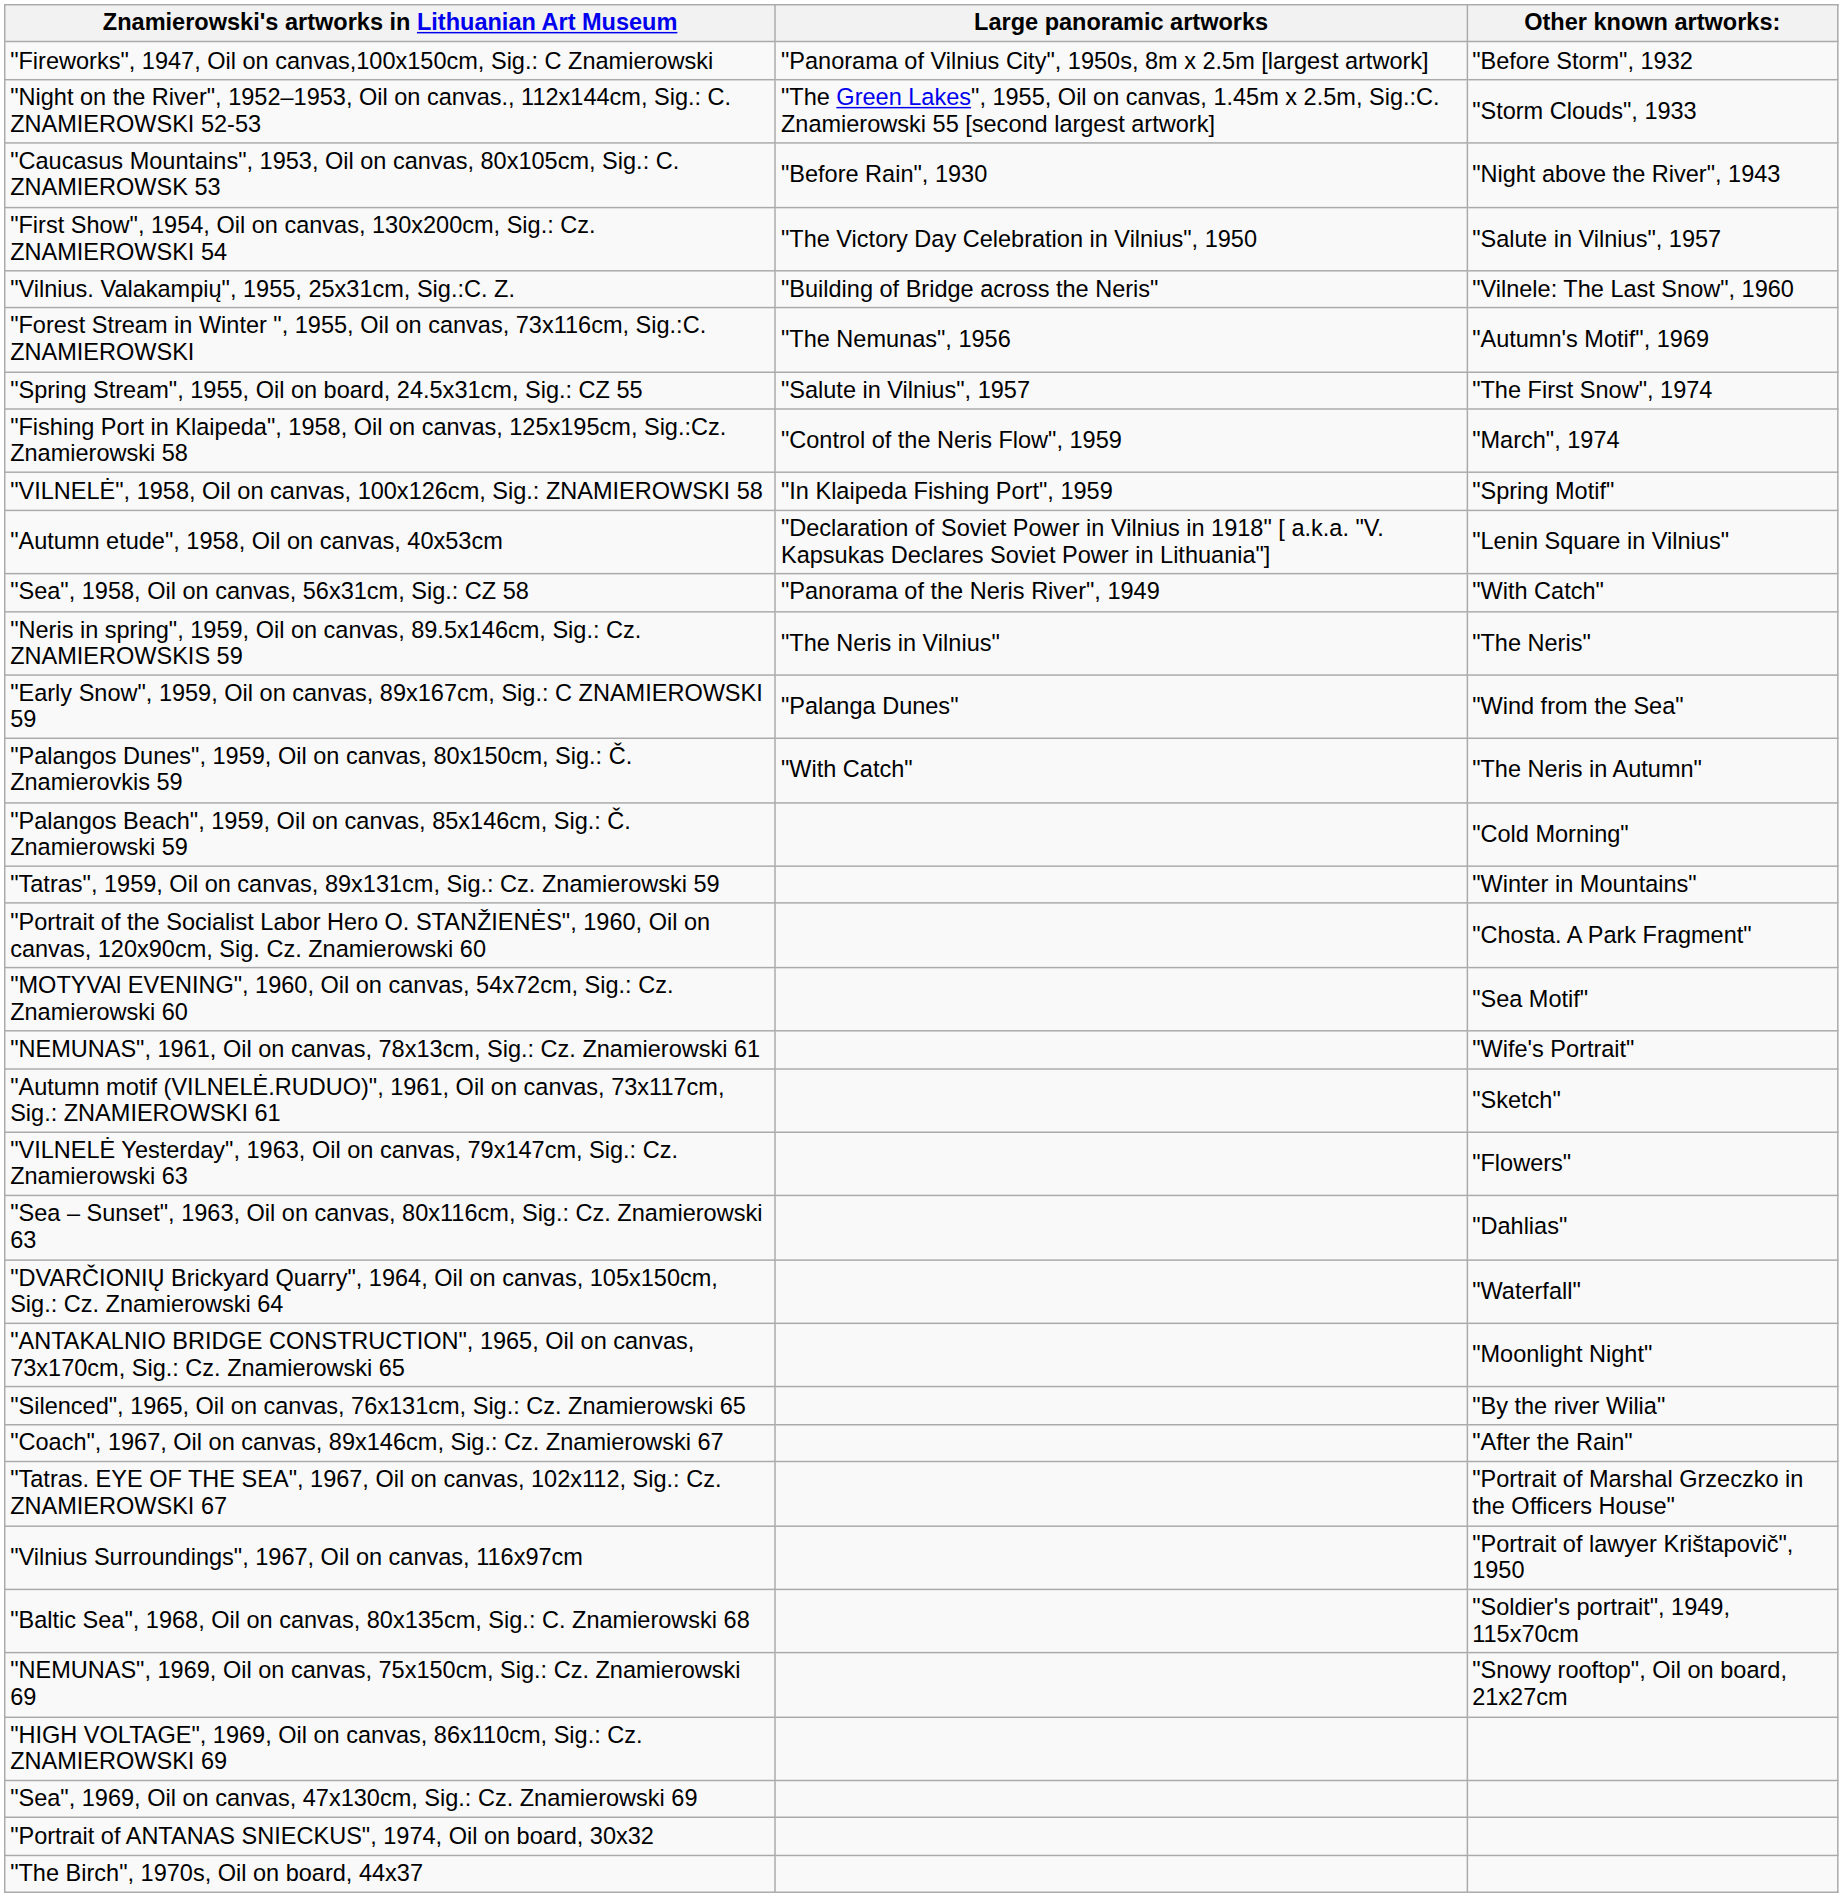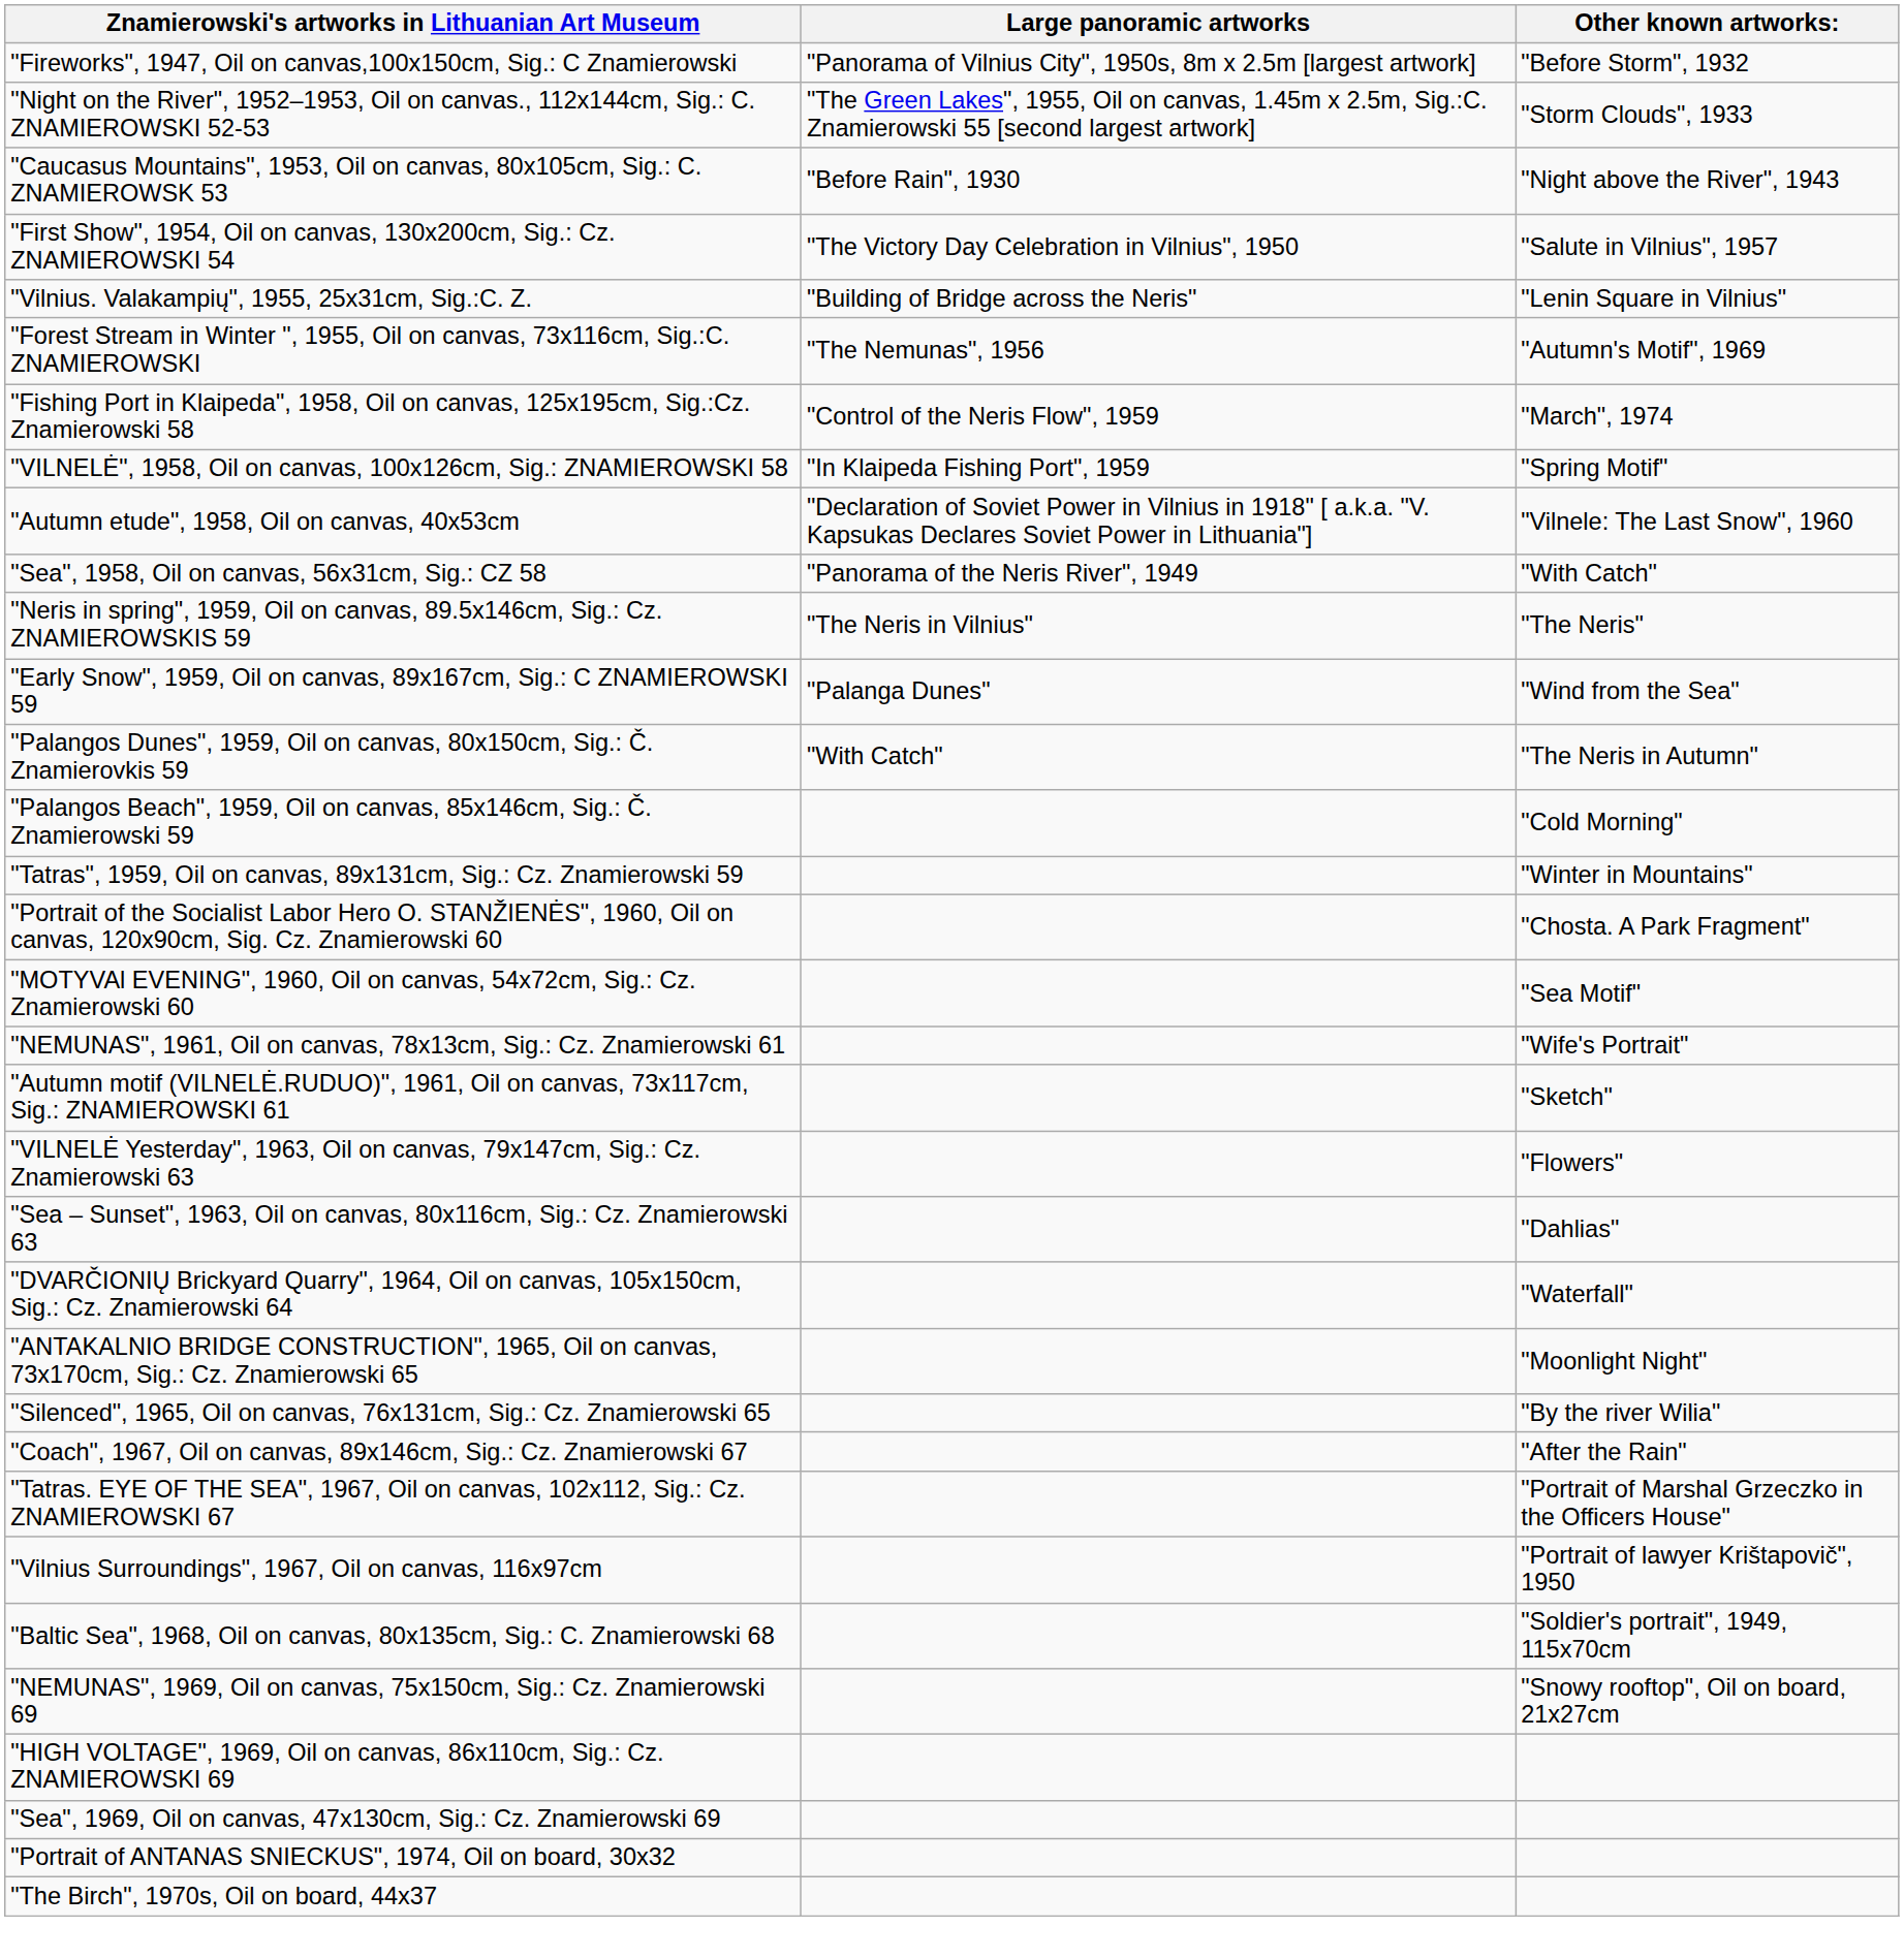 <table class="wikitable">
 <tr>
 <th>Znamierowski's artworks in <a href='#'>Lithuanian Art Museum</a></th>
 <th>Large panoramic artworks</th>
 <th>Other known artworks:</th>
 </tr>
 <tr>
 <td>"Fireworks", 1947, Oil on canvas,100x150cm, Sig.: C Znamierowski</td>
 <td>"Panorama of Vilnius City", 1950s, 8m x 2.5m [largest artwork]</td>
 <td>"Before Storm", 1932</td>
 </tr>
 <tr>
 <td>"Night on the River", 1952–1953, Oil on canvas., 112x144cm, Sig.: C. ZNAMIEROWSKI 52-53</td>
 <td>"The <a href='#'>Green Lakes</a>", 1955, Oil on canvas, 1.45m x 2.5m, Sig.:C. Znamierowski 55 [second largest artwork]</td>
 <td>"Storm Clouds", 1933</td>
 </tr>
 <tr>
 <td>"Caucasus Mountains", 1953, Oil on canvas, 80x105cm, Sig.: C. ZNAMIEROWSK 53</td>
 <td>"Before Rain", 1930</td>
 <td>"Night above the River", 1943</td>
 </tr>
 <tr>
 <td>"First Show", 1954, Oil on canvas, 130x200cm, Sig.: Cz. ZNAMIEROWSKI 54</td>
 <td>"The Victory Day Celebration in Vilnius", 1950</td>
 <td>"Salute in Vilnius", 1957</td>
 </tr>
 <tr>
 <td>"Vilnius. Valakampių", 1955, 25x31cm, Sig.:C. Z.</td>
 <td>"Building of Bridge across the Neris" </td>
-<td>"Vilnele: The Last Snow", 1960</td>
+<td>"Lenin Square in Vilnius" </td>
 </tr>
 <tr>
 <td>"Forest Stream in Winter ", 1955, Oil on canvas, 73x116cm, Sig.:C. ZNAMIEROWSKI</td>
 <td>"The Nemunas", 1956</td>
 <td>"Autumn's Motif", 1969</td>
-</tr>
-<tr>
-<td>"Spring Stream", 1955, Oil on board, 24.5x31cm, Sig.: CZ 55</td>
-<td>"Salute in Vilnius", 1957</td>
-<td>"The First Snow", 1974</td>
 </tr>
 <tr>
 <td>"Fishing Port in Klaipeda", 1958, Oil on canvas, 125x195cm, Sig.:Cz. Znamierowski 58</td>
 <td>"Control of the Neris Flow", 1959</td>
 <td>"March", 1974</td>
 </tr>
 <tr>
 <td>"VILNELĖ", 1958, Oil on canvas, 100x126cm, Sig.: ZNAMIEROWSKI 58</td>
 <td>"In Klaipeda Fishing Port", 1959</td>
 <td>"Spring Motif" </td>
 </tr>
 <tr>
 <td>"Autumn etude", 1958, Oil on canvas, 40x53cm</td>
 <td>"Declaration of Soviet Power in Vilnius in 1918" [ a.k.a. "V. Kapsukas Declares Soviet Power in Lithuania"] </td>
-<td>"Lenin Square in Vilnius" </td>
+<td>"Vilnele: The Last Snow", 1960</td>
 </tr>
 <tr>
 <td>"Sea", 1958, Oil on canvas, 56x31cm, Sig.: CZ 58</td>
 <td>"Panorama of the Neris River", 1949</td>
 <td>"With Catch" </td>
 </tr>
 <tr>
 <td>"Neris in spring", 1959, Oil on canvas, 89.5x146cm, Sig.: Cz. ZNAMIEROWSKIS 59</td>
 <td>"The Neris in Vilnius" </td>
 <td>"The Neris" </td>
 </tr>
 <tr>
 <td>"Early Snow", 1959, Oil on canvas, 89x167cm, Sig.: C ZNAMIEROWSKI 59</td>
 <td>"Palanga Dunes" </td>
 <td>"Wind from the Sea" </td>
 </tr>
 <tr>
 <td>"Palangos Dunes", 1959, Oil on canvas, 80x150cm, Sig.: Č. Znamierovkis 59</td>
 <td>"With Catch" </td>
 <td>"The Neris in Autumn" </td>
 </tr>
 <tr>
 <td>"Palangos Beach", 1959, Oil on canvas, 85x146cm, Sig.: Č. Znamierowski 59</td>
 <td></td>
 <td>"Cold Morning" </td>
 </tr>
 <tr>
 <td>"Tatras", 1959, Oil on canvas, 89x131cm, Sig.: Cz. Znamierowski 59</td>
 <td></td>
 <td>"Winter in Mountains" </td>
 </tr>
 <tr>
 <td>"Portrait of the Socialist Labor Hero O. STANŽIENĖS", 1960, Oil on canvas, 120x90cm, Sig. Cz. Znamierowski 60</td>
 <td></td>
 <td>"Chosta. A Park Fragment" </td>
 </tr>
 <tr>
 <td>"MOTYVAl EVENING", 1960, Oil on canvas, 54x72cm, Sig.: Cz. Znamierowski 60</td>
 <td></td>
 <td>"Sea Motif" </td>
 </tr>
 <tr>
 <td>"NEMUNAS", 1961, Oil on canvas, 78x13cm, Sig.: Cz. Znamierowski 61</td>
 <td></td>
 <td>"Wife's Portrait" </td>
 </tr>
 <tr>
 <td>"Autumn motif (VILNELĖ.RUDUO)", 1961, Oil on canvas, 73x117cm, Sig.: ZNAMIEROWSKI 61</td>
 <td></td>
 <td>"Sketch" </td>
 </tr>
 <tr>
 <td>"VILNELĖ Yesterday", 1963, Oil on canvas, 79x147cm, Sig.: Cz. Znamierowski 63</td>
 <td></td>
 <td>"Flowers" </td>
 </tr>
 <tr>
 <td>"Sea – Sunset", 1963, Oil on canvas, 80x116cm, Sig.: Cz. Znamierowski 63</td>
 <td></td>
 <td>"Dahlias" </td>
 </tr>
 <tr>
 <td>"DVARČIONIŲ Brickyard Quarry", 1964, Oil on canvas, 105x150cm, Sig.: Cz. Znamierowski 64</td>
 <td></td>
 <td>"Waterfall" </td>
 </tr>
 <tr>
 <td>"ANTAKALNIO BRIDGE CONSTRUCTION", 1965, Oil on canvas, 73x170cm, Sig.: Cz. Znamierowski 65</td>
 <td></td>
 <td>"Moonlight Night" </td>
 </tr>
 <tr>
 <td>"Silenced", 1965, Oil on canvas, 76x131cm, Sig.: Cz. Znamierowski 65</td>
 <td></td>
 <td>"By the river Wilia" </td>
 </tr>
 <tr>
 <td>"Coach", 1967, Oil on canvas, 89x146cm, Sig.: Cz. Znamierowski 67</td>
 <td></td>
 <td>"After the Rain" </td>
 </tr>
 <tr>
 <td>"Tatras. EYE OF THE SEA", 1967, Oil on canvas, 102x112, Sig.: Cz. ZNAMIEROWSKI 67</td>
 <td></td>
 <td>"Portrait of Marshal Grzeczko in the Officers House" </td>
 </tr>
 <tr>
 <td>"Vilnius Surroundings", 1967, Oil on canvas, 116x97cm</td>
 <td></td>
 <td>"Portrait of lawyer Krištapovič", 1950</td>
 </tr>
 <tr>
 <td>"Baltic Sea", 1968, Oil on canvas, 80x135cm, Sig.: C. Znamierowski 68</td>
 <td></td>
 <td>"Soldier's portrait", 1949, 115x70cm</td>
 </tr>
 <tr>
 <td>"NEMUNAS", 1969, Oil on canvas, 75x150cm, Sig.: Cz. Znamierowski 69</td>
 <td></td>
 <td>"Snowy rooftop", Oil on board, 21x27cm</td>
 </tr>
 <tr>
 <td>"HIGH VOLTAGE", 1969, Oil on canvas, 86x110cm, Sig.: Cz. ZNAMIEROWSKI 69</td>
 <td></td>
 <td></td>
 </tr>
 <tr>
 <td>"Sea", 1969, Oil on canvas, 47x130cm, Sig.: Cz. Znamierowski 69</td>
 <td></td>
 <td></td>
 </tr>
 <tr>
 <td>"Portrait of ANTANAS SNIECKUS", 1974, Oil on board, 30x32</td>
 <td></td>
 <td></td>
 </tr>
 <tr>
 <td>"The Birch", 1970s, Oil on board, 44x37</td>
 <td></td>
 <td></td>
 </tr>
 </table>
